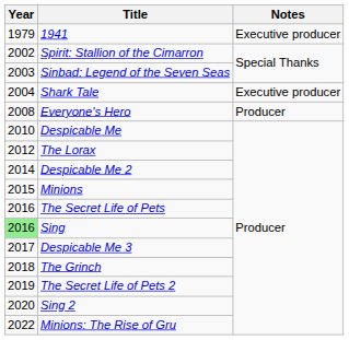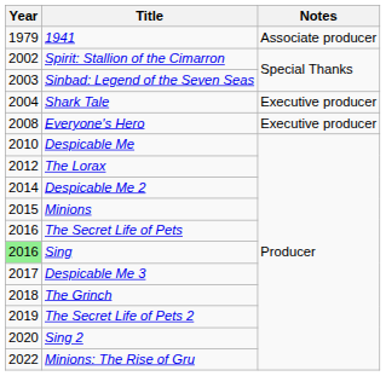 <table class="wikitable sortable">
 <tr>
 <th>Year</th>
 <th>Title</th>
 <th>Notes</th>
 </tr>
 <tr>
 <td>1979</td>
 <td><em><a href='#'>1941</a></em></td>
-<td>Executive producer</td>
+<td>Associate producer</td>
 </tr>
 <tr>
 <td>2002</td>
 <td><em><a href='#'>Spirit: Stallion of the Cimarron</a></em></td>
 <td rowspan="2">Special Thanks</td>
 </tr>
 <tr>
 <td>2003</td>
 <td><em><a href='#'>Sinbad: Legend of the Seven Seas</a></em></td>
 </tr>
 <tr>
 <td>2004</td>
 <td><em><a href='#'>Shark Tale</a></em></td>
 <td>Executive producer</td>
 </tr>
 <tr>
 <td>2008</td>
 <td><em><a href='#'>Everyone's Hero</a></em></td>
-<td>Producer</td>
+<td>Executive producer</td>
 </tr>
 <tr>
 <td>2010</td>
 <td><em><a href='#'>Despicable Me</a></em></td>
 <td rowspan="12">Producer</td>
 </tr>
 <tr>
 <td>2012</td>
 <td><em><a href='#'>The Lorax</a></em></td>
 </tr>
 <tr>
 <td>2014</td>
 <td><em><a href='#'>Despicable Me 2</a></em></td>
 </tr>
 <tr>
 <td>2015</td>
 <td><em><a href='#'>Minions</a></em></td>
 </tr>
 <tr>
 <td>2016</td>
 <td><em><a href='#'>The Secret Life of Pets</a></em></td>
 </tr>
 <tr>
 <td style="background: lightgreen;">2016</td>
 <td><em><a href='#'>Sing</a></em></td>
 </tr>
 <tr>
 <td>2017</td>
 <td><em><a href='#'>Despicable Me 3</a></em></td>
 </tr>
 <tr>
 <td>2018</td>
 <td><em><a href='#'>The Grinch</a></em></td>
 </tr>
 <tr>
 <td>2019</td>
 <td><em><a href='#'>The Secret Life of Pets 2</a></em></td>
 </tr>
 <tr>
 <td>2020</td>
 <td><em><a href='#'>Sing 2</a></em></td>
 </tr>
 <tr>
 <td>2022</td>
 <td><em><a href='#'>Minions: The Rise of Gru</a></em></td>
 </tr>
 </table>
